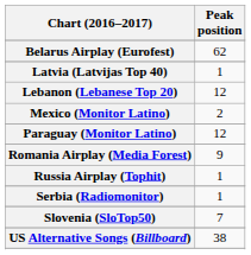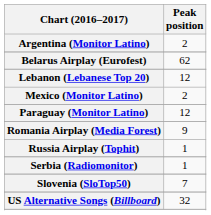 <table class="wikitable sortable plainrowheaders" style="text-align:center">
 <tr>
 <th scope="col">Chart (2016–2017)</th>
 <th scope="col">Peak<br> position</th>
+</tr>
+<tr>
+<th scope="row">Argentina (<a href='#'>Monitor Latino</a>)</th>
+<td>2</td>
 </tr>
 <tr>
 </tr>
 <tr>
 </tr>
 <tr>
 <th scope="row">Belarus Airplay (Eurofest)</th>
 <td>62</td>
 </tr>
 <tr>
 </tr>
 <tr>
 </tr>
 <tr>
 </tr>
 <tr>
 </tr>
 <tr>
 </tr>
 <tr>
 </tr>
 <tr>
 </tr>
 <tr>
 </tr>
 <tr>
 </tr>
 <tr>
 </tr>
 <tr>
 </tr>
 <tr>
 </tr>
 <tr>
 </tr>
 <tr>
 </tr>
 <tr>
 </tr>
 <tr>
 </tr>
 <tr>
 </tr>
 <tr>
 </tr>
 <tr>
-</tr>
-<tr>
-<th scope="row">Latvia (Latvijas Top 40)</th>
-<td>1</td>
 </tr>
 <tr>
 <th scope="row">Lebanon (<a href='#'>Lebanese Top 20</a>)</th>
 <td>12</td>
 </tr>
 <tr>
 <th scope="row">Mexico (<a href='#'>Monitor Latino</a>)</th>
 <td>2</td>
 </tr>
 <tr>
 </tr>
 <tr>
 </tr>
 <tr>
 </tr>
 <tr>
 </tr>
 <tr>
 <th scope="row">Paraguay (<a href='#'>Monitor Latino</a>)</th>
 <td>12</td>
 </tr>
 <tr>
 </tr>
 <tr>
 </tr>
 <tr>
 <th scope="row">Romania Airplay (<a href='#'>Media Forest</a>)</th>
 <td>9</td>
 </tr>
 <tr>
 <th scope="row">Russia Airplay (<a href='#'>Tophit</a>)</th>
 <td>1</td>
 </tr>
 <tr>
 </tr>
 <tr>
 <th scope="row">Serbia (<a href='#'>Radiomonitor</a>)</th>
 <td>1</td>
 </tr>
 <tr>
 </tr>
 <tr>
 </tr>
 <tr>
 <th scope="row">Slovenia (<a href='#'>SloTop50</a>)</th>
 <td>7</td>
 </tr>
 <tr>
 </tr>
 <tr>
 </tr>
 <tr>
 </tr>
 <tr>
 </tr>
 <tr>
 </tr>
 <tr>
 </tr>
 <tr>
 </tr>
 <tr>
 </tr>
 <tr>
 <th scope="row">US <a href='#'>Alternative Songs</a> (<em><a href='#'>Billboard</a></em>)</th>
-<td>38</td>
+<td>32</td>
 </tr>
 <tr>
 </tr>
 <tr>
 </tr>
 <tr>
 </tr>
 </table>
